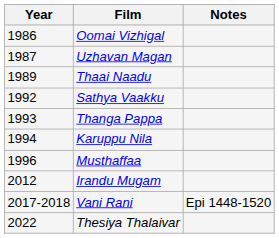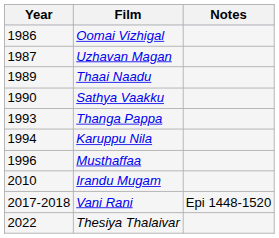 <table class="wikitable sortable" style="background:#f5f5f5;">
 <tr style="background:#B0C4DE;">
 <th>Year</th>
 <th>Film</th>
 <th class=unsortable>Notes</th>
 </tr>
 <tr>
 <td>1986</td>
 <td><em><a href='#'>Oomai Vizhigal</a></em></td>
 <td></td>
 </tr>
 <tr>
 <td>1987</td>
 <td><em><a href='#'>Uzhavan Magan</a></em></td>
 <td></td>
 </tr>
 <tr>
 <td>1989</td>
 <td><em><a href='#'>Thaai Naadu</a></em></td>
 <td></td>
 </tr>
 <tr>
-<td>1992</td>
+<td>1990</td>
 <td><em><a href='#'>Sathya Vaakku</a></em></td>
 <td></td>
 </tr>
 <tr>
 <td>1993</td>
 <td><em><a href='#'>Thanga Pappa</a></em></td>
 <td></td>
 </tr>
 <tr>
 <td>1994</td>
 <td><em><a href='#'>Karuppu Nila</a></em></td>
 <td></td>
 </tr>
 <tr>
 <td>1996</td>
 <td><em><a href='#'>Musthaffaa</a></em></td>
 <td></td>
 </tr>
 <tr>
-<td>2012</td>
+<td>2010</td>
 <td><em><a href='#'>Irandu Mugam</a></em></td>
 <td></td>
 </tr>
 <tr>
 <td>2017-2018</td>
 <td><em><a href='#'>Vani Rani</a></em></td>
 <td>Epi 1448-1520</td>
 </tr>
 <tr>
 <td>2022</td>
 <td><em>Thesiya Thalaivar</em></td>
 <td></td>
 </tr>
 </table>
